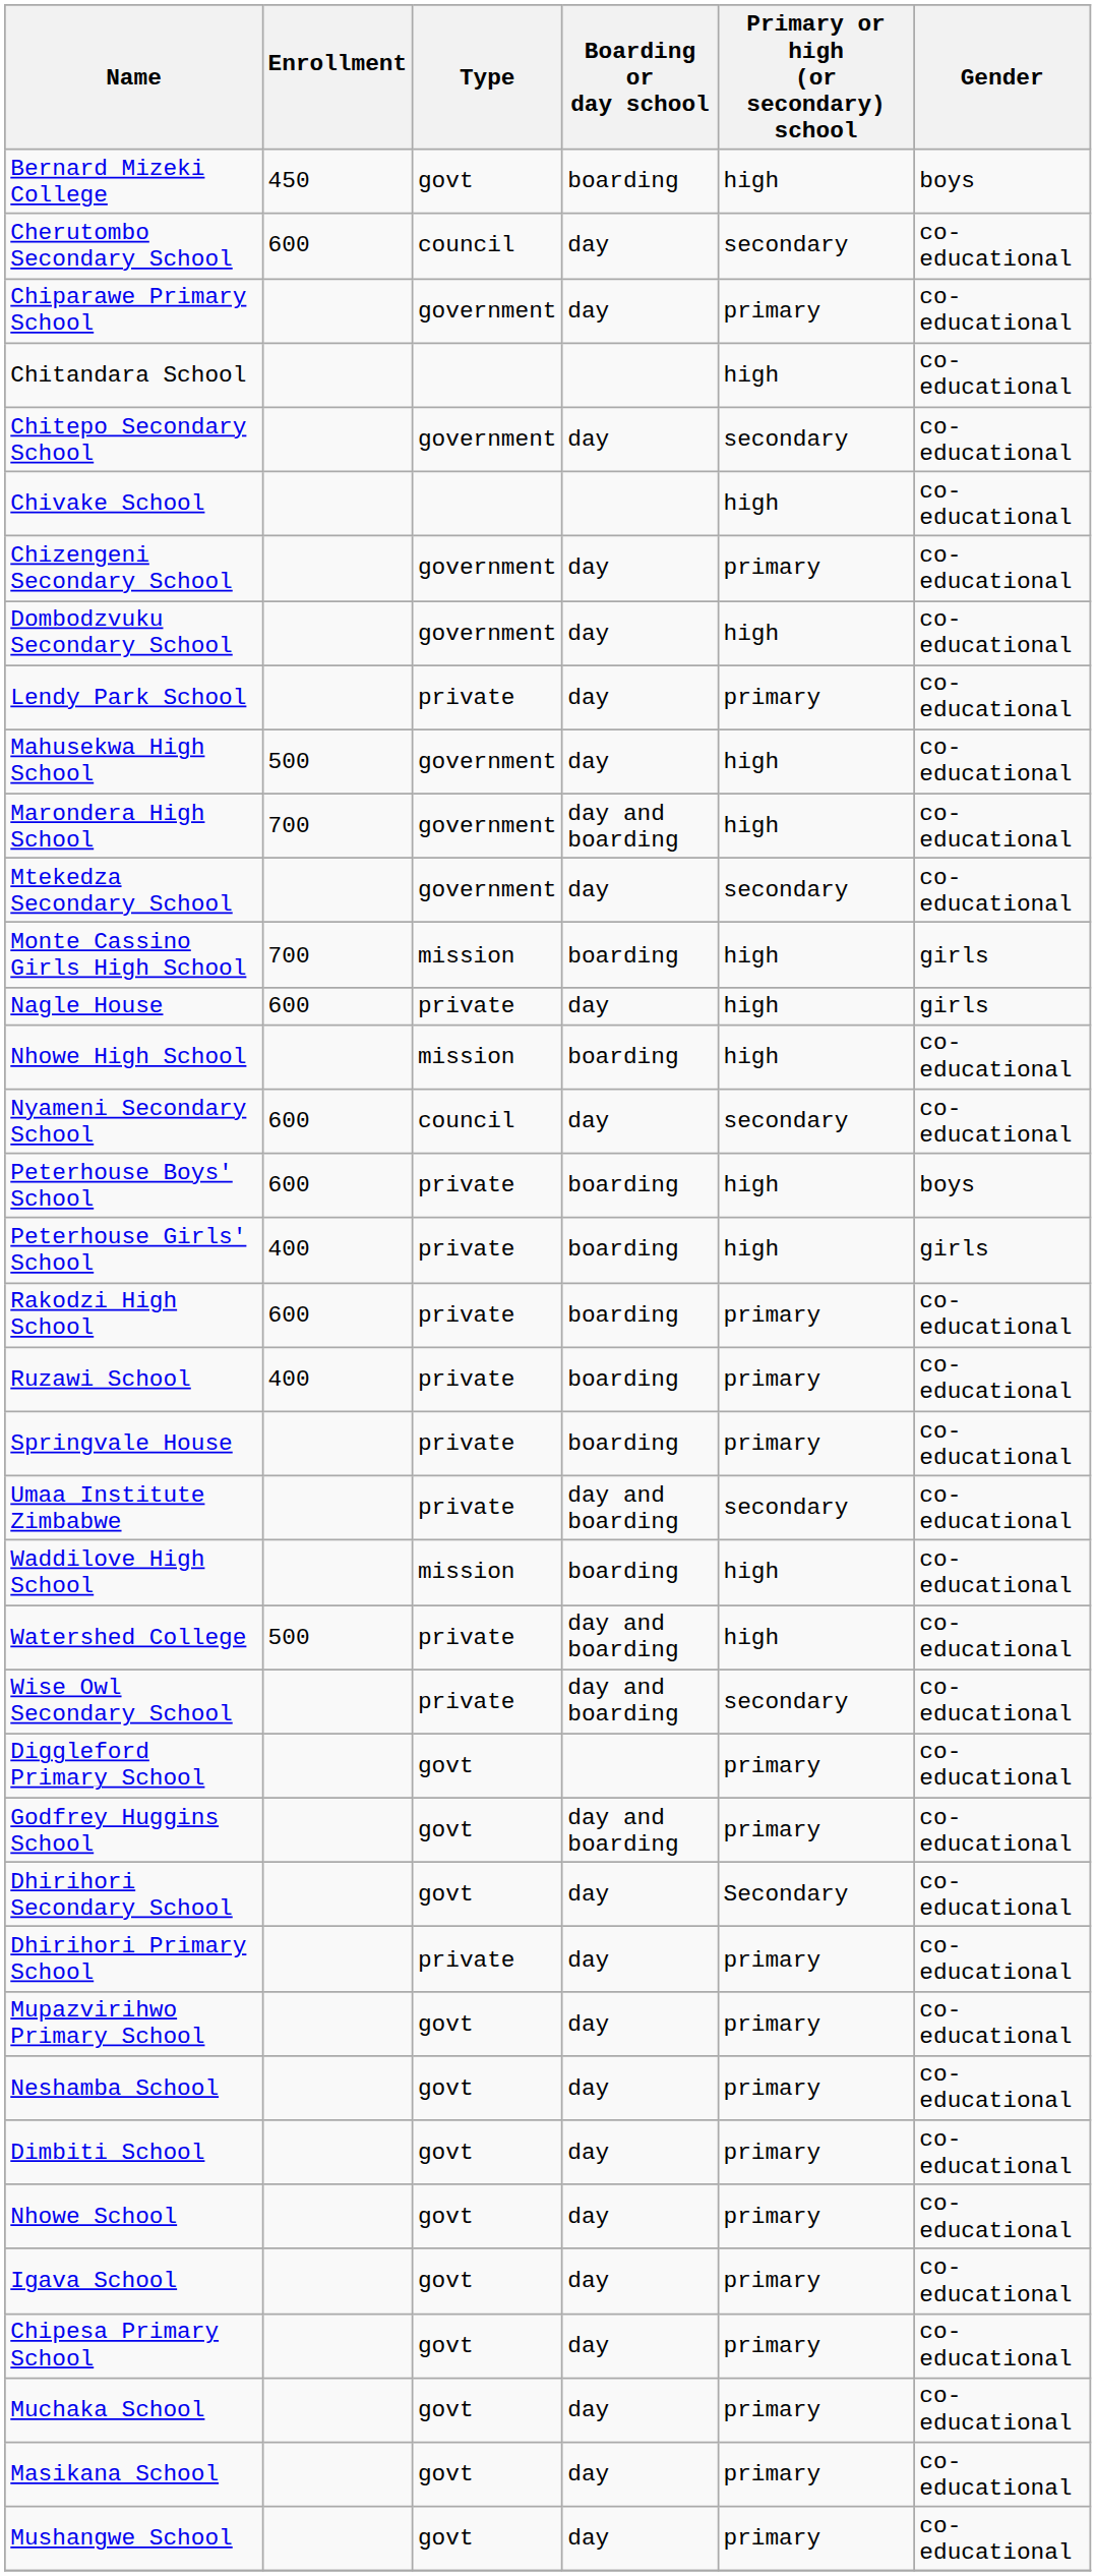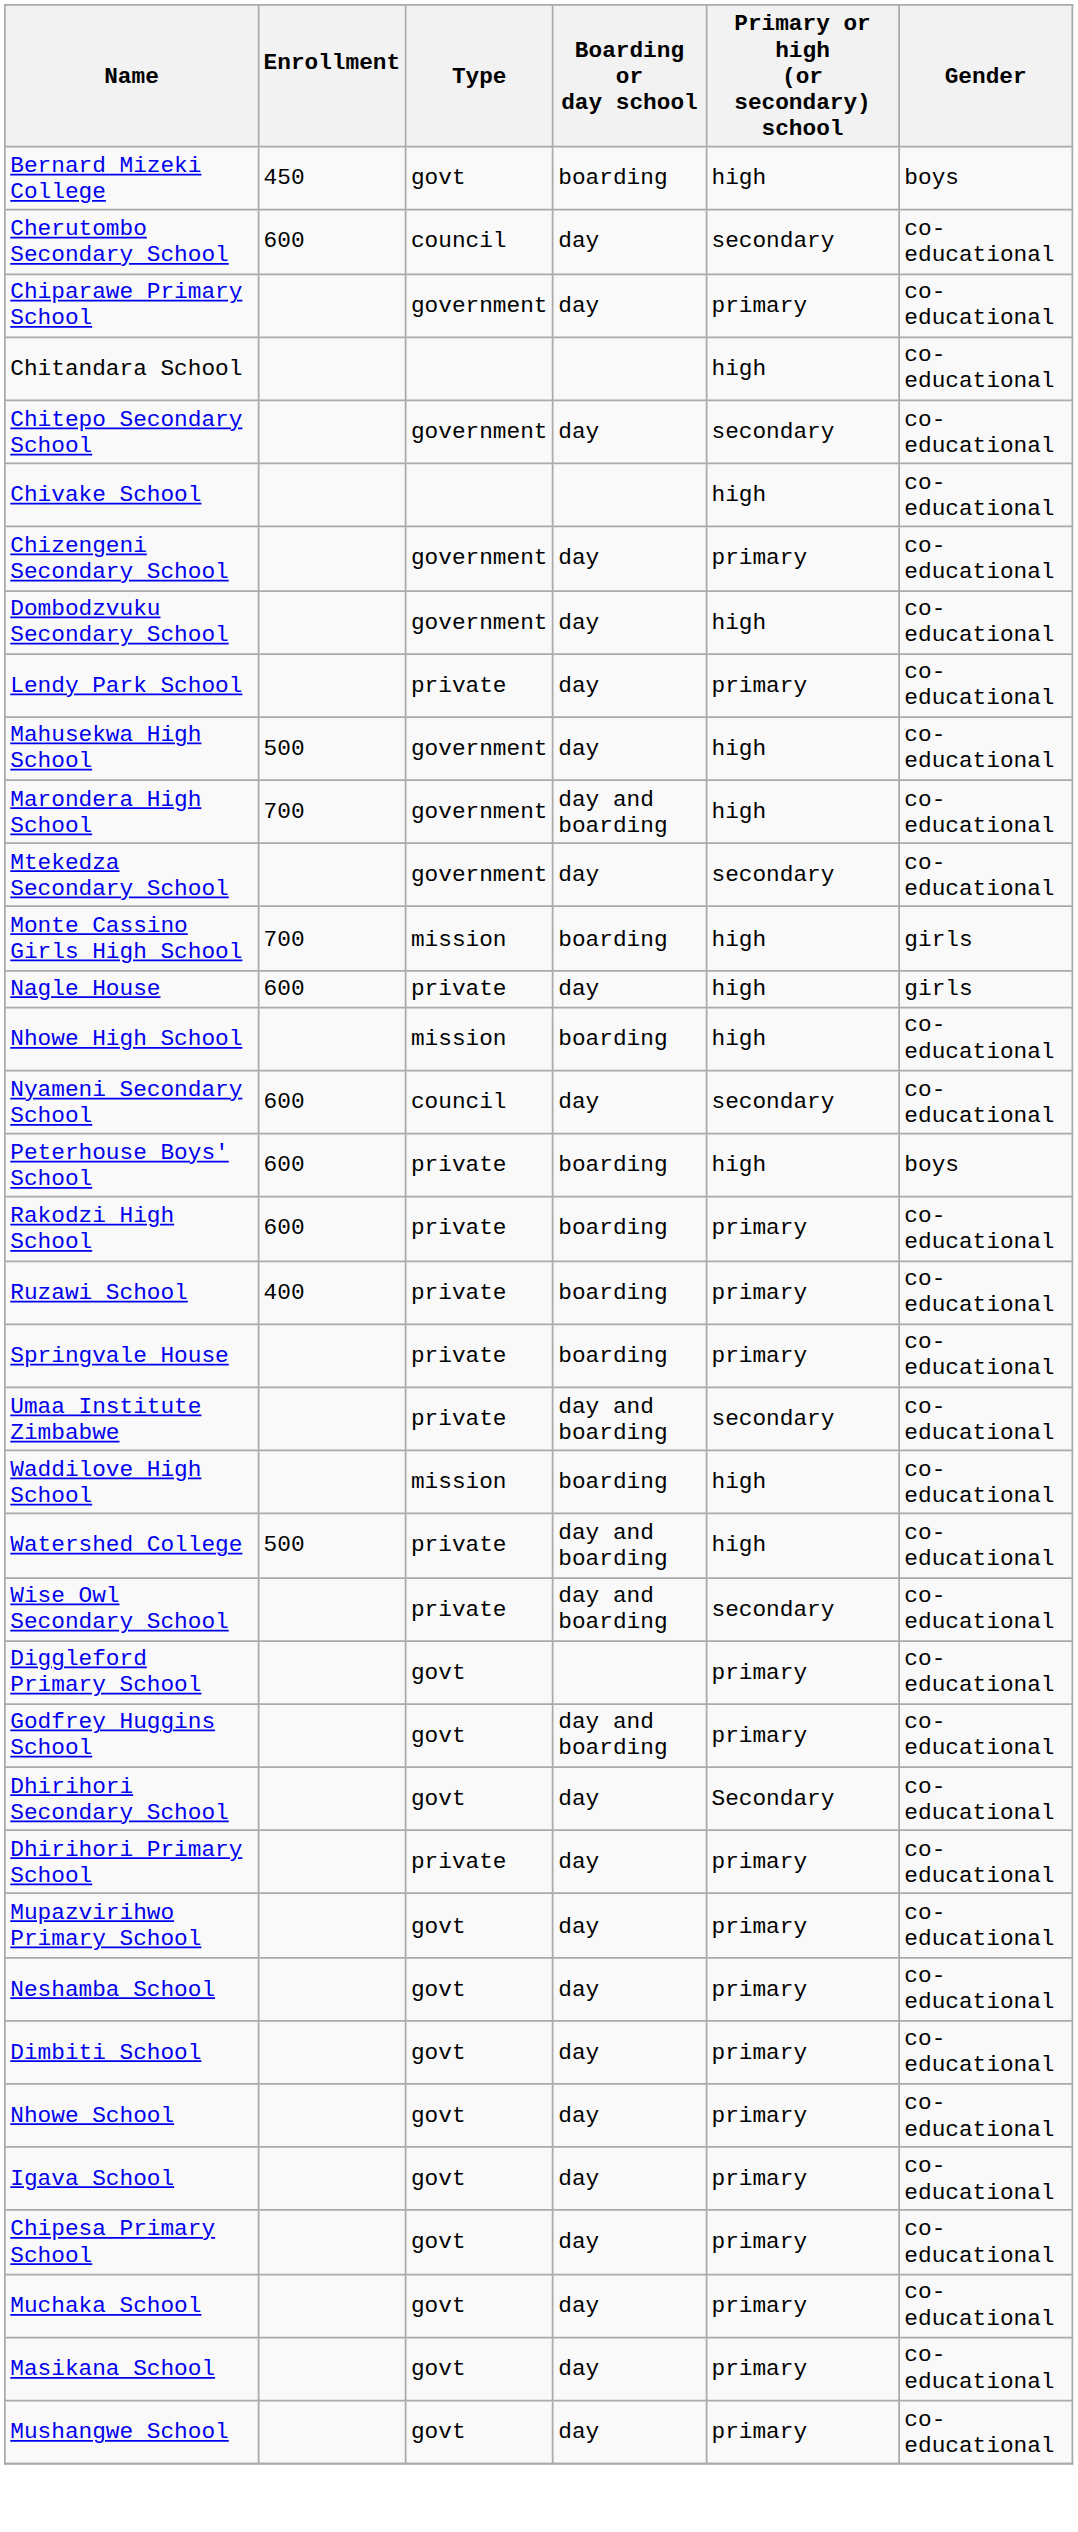 <table class="wikitable sortable">
 <tr>
 <th>Name</th>
 <th>Enrollment<br><br></th>
 <th>Type</th>
 <th>Boarding or<br> day school</th>
 <th>Primary or high<br> (or secondary) school</th>
 <th>Gender</th>
 </tr>
 <tr>
 <td><a href='#'>Bernard Mizeki College</a></td>
 <td>450</td>
 <td>govt</td>
 <td>boarding</td>
 <td>high</td>
 <td>boys</td>
 </tr>
 <tr Chakadini Primary and Secondary>
 <td><a href='#'>Cherutombo Secondary School</a></td>
 <td>600</td>
 <td>council</td>
 <td>day</td>
 <td>secondary</td>
 <td>co-educational</td>
 </tr>
 <tr Chimbwanda Primary and secondary>
 <td><a href='#'>Chiparawe Primary School</a></td>
 <td></td>
 <td>government</td>
 <td>day</td>
 <td>primary</td>
 <td>co-educational</td>
 </tr>
 <tr>
 <td>Chitandara School</td>
 <td></td>
 <td></td>
 <td></td>
 <td>high</td>
 <td>co-educational</td>
 </tr>
 <tr>
 <td><a href='#'>Chitepo Secondary School</a></td>
 <td></td>
 <td>government</td>
 <td>day</td>
 <td>secondary</td>
 <td>co-educational</td>
 </tr>
 <tr>
 <td><a href='#'>Chivake School</a></td>
 <td></td>
 <td></td>
 <td></td>
 <td>high</td>
 <td>co-educational</td>
 </tr>
 <tr>
 <td><a href='#'>Chizengeni Secondary School</a></td>
 <td></td>
 <td>government</td>
 <td>day</td>
 <td>primary</td>
 <td>co-educational</td>
 </tr>
 <tr>
 <td><a href='#'>Dombodzvuku Secondary School</a></td>
 <td></td>
 <td>government</td>
 <td>day</td>
 <td>high</td>
 <td>co-educational</td>
 </tr>
 <tr>
 <td><a href='#'>Lendy Park School</a></td>
 <td></td>
 <td>private</td>
 <td>day</td>
 <td>primary</td>
 <td>co-educational</td>
 </tr>
 <tr>
 <td><a href='#'>Mahusekwa High School</a></td>
 <td>500</td>
 <td>government</td>
 <td>day</td>
 <td>high</td>
 <td>co-educational</td>
 </tr>
 <tr Manyaira Primary and Secondary>
 <td><a href='#'>Marondera High School</a></td>
 <td>700</td>
 <td>government</td>
 <td>day and boarding</td>
 <td>high</td>
 <td>co-educational</td>
 </tr>
 <tr>
 <td><a href='#'>Mtekedza Secondary School</a></td>
 <td></td>
 <td>government</td>
 <td>day</td>
 <td>secondary</td>
 <td>co-educational</td>
 </tr>
 <tr>
 <td><a href='#'>Monte Cassino Girls High School</a></td>
 <td>700</td>
 <td>mission</td>
 <td>boarding</td>
 <td>high</td>
 <td>girls</td>
 </tr>
 <tr>
 <td><a href='#'>Nagle House</a></td>
 <td>600</td>
 <td>private</td>
 <td>day</td>
 <td>high</td>
 <td>girls</td>
 </tr>
 <tr>
 <td><a href='#'>Nhowe High School</a></td>
 <td></td>
 <td>mission</td>
 <td>boarding</td>
 <td>high</td>
 <td>co-educational</td>
 </tr>
 <tr>
 <td><a href='#'>Nyameni Secondary School</a></td>
 <td>600</td>
 <td>council</td>
 <td>day</td>
 <td>secondary</td>
 <td>co-educational</td>
 </tr>
 <tr>
 <td><a href='#'>Peterhouse Boys' School</a></td>
 <td>600</td>
 <td>private</td>
 <td>boarding</td>
 <td>high</td>
 <td>boys</td>
-</tr>
-<tr>
-<td><a href='#'>Peterhouse Girls' School</a></td>
-<td>400</td>
-<td>private</td>
-<td>boarding</td>
-<td>high</td>
-<td>girls</td>
 </tr>
 <tr>
 <td><a href='#'>Rakodzi High School</a></td>
 <td>600</td>
 <td>private</td>
 <td>boarding</td>
 <td>primary</td>
 <td>co-educational</td>
 </tr>
 <tr>
 <td><a href='#'>Ruzawi School</a></td>
 <td>400</td>
 <td>private</td>
 <td>boarding</td>
 <td>primary</td>
 <td>co-educational</td>
 </tr>
 <tr>
 <td><a href='#'>Springvale House</a></td>
 <td></td>
 <td>private</td>
 <td>boarding</td>
 <td>primary</td>
 <td>co-educational</td>
 </tr>
 <tr>
 <td><a href='#'>Umaa Institute Zimbabwe</a></td>
 <td></td>
 <td>private</td>
 <td>day and boarding</td>
 <td>secondary</td>
 <td>co-educational</td>
 </tr>
 <tr>
 <td><a href='#'>Waddilove High School</a></td>
 <td></td>
 <td>mission</td>
 <td>boarding</td>
 <td>high</td>
 <td>co-educational</td>
 </tr>
 <tr>
 <td><a href='#'>Watershed College</a></td>
 <td>500</td>
 <td>private</td>
 <td>day and boarding</td>
 <td>high</td>
 <td>co-educational</td>
 </tr>
 <tr>
 <td><a href='#'>Wise Owl Secondary School</a></td>
 <td></td>
 <td>private</td>
 <td>day and boarding</td>
 <td>secondary</td>
 <td>co-educational</td>
 </tr>
 <tr>
 <td><a href='#'>Diggleford Primary School</a></td>
 <td></td>
 <td>govt</td>
 <td></td>
 <td>primary</td>
 <td>co-educational</td>
 </tr>
 <tr>
 <td><a href='#'>Godfrey Huggins School</a></td>
 <td></td>
 <td>govt</td>
 <td>day and boarding</td>
 <td>primary</td>
 <td>co-educational</td>
 </tr>
 <tr>
 <td><a href='#'>Dhirihori Secondary School</a></td>
 <td></td>
 <td>govt</td>
 <td>day</td>
 <td>Secondary</td>
 <td>co-educational</td>
 </tr>
 <tr>
 <td><a href='#'>Dhirihori Primary School</a></td>
 <td></td>
 <td>private</td>
 <td>day</td>
 <td>primary</td>
 <td>co-educational</td>
 </tr>
 <tr>
 <td><a href='#'>Mupazvirihwo Primary School</a></td>
 <td></td>
 <td>govt</td>
 <td>day</td>
 <td>primary</td>
 <td>co-educational</td>
 </tr>
 <tr>
 <td><a href='#'>Neshamba School</a></td>
 <td></td>
 <td>govt</td>
 <td>day</td>
 <td>primary</td>
 <td>co-educational</td>
 </tr>
 <tr>
 <td><a href='#'>Dimbiti School</a></td>
 <td></td>
 <td>govt</td>
 <td>day</td>
 <td>primary</td>
 <td>co-educational</td>
 </tr>
 <tr>
 <td><a href='#'>Nhowe School</a></td>
 <td></td>
 <td>govt</td>
 <td>day</td>
 <td>primary</td>
 <td>co-educational</td>
 </tr>
 <tr>
 <td><a href='#'>Igava School</a></td>
 <td></td>
 <td>govt</td>
 <td>day</td>
 <td>primary</td>
 <td>co-educational</td>
 </tr>
 <tr>
 <td><a href='#'>Chipesa Primary School</a></td>
 <td></td>
 <td>govt</td>
 <td>day</td>
 <td>primary</td>
 <td>co-educational</td>
 </tr>
 <tr>
 <td><a href='#'>Muchaka School</a></td>
 <td></td>
 <td>govt</td>
 <td>day</td>
 <td>primary</td>
 <td>co-educational</td>
 </tr>
 <tr>
 <td><a href='#'>Masikana School</a></td>
 <td></td>
 <td>govt</td>
 <td>day</td>
 <td>primary</td>
 <td>co-educational</td>
 </tr>
 <tr>
 <td><a href='#'>Mushangwe School</a></td>
 <td></td>
 <td>govt</td>
 <td>day</td>
 <td>primary</td>
 <td>co-educational</td>
 </tr>
 <tr>
 </tr>
 </table>
